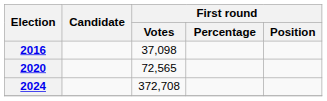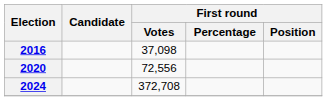 <table class=wikitable width=50%>
 <tr>
 <th rowspan=2>Election</th>
 <th rowspan=2>Candidate</th>
 <th colspan=3>First round</th>
 </tr>
 <tr>
 <th>Votes</th>
 <th>Percentage</th>
 <th>Position</th>
 </tr>
 <tr align=center>
 <th><a href='#'>2016</a></th>
 <td></td>
 <td>37,098</td>
 <td></td>
 <td></td>
 </tr>
 <tr align=center>
 <th><a href='#'>2020</a></th>
 <td></td>
-<td>72,565</td>
+<td>72,556</td>
 <td></td>
 <td></td>
 </tr>
 <tr align=center>
 <th><a href='#'>2024</a></th>
 <td></td>
 <td>372,708</td>
 <td></td>
 <td></td>
 </tr>
 <tr>
 </tr>
 </table>
